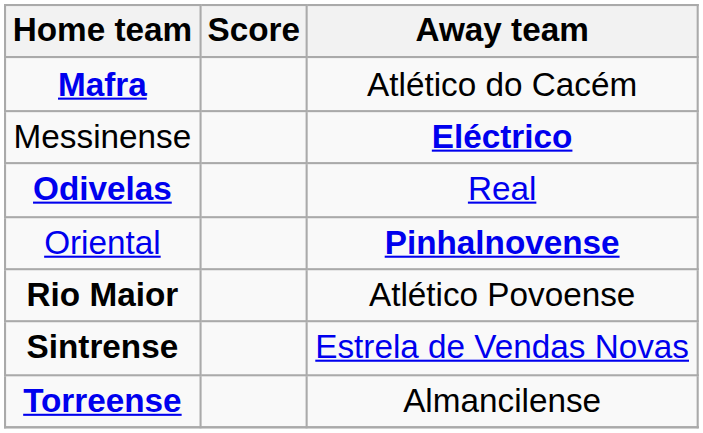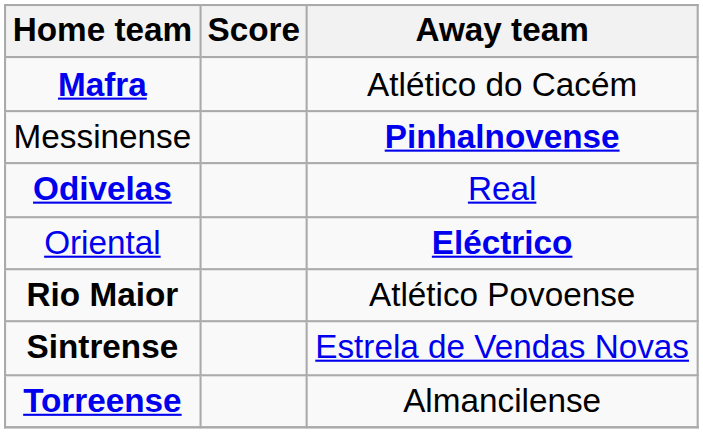 <table class="wikitable" style="text-align: center">
 <tr>
 <th>Home team</th>
 <th>Score</th>
 <th>Away team</th>
 </tr>
 <tr>
 <td><strong><a href='#'>Mafra</a></strong> </td>
 <td></td>
 <td>Atlético do Cacém </td>
 </tr>
 <tr>
 <td>Messinense </td>
 <td></td>
-<td><strong><a href='#'>Eléctrico</a></strong> </td>
+<td><strong><a href='#'>Pinhalnovense</a></strong> </td>
 </tr>
 <tr>
 <td><strong><a href='#'>Odivelas</a></strong> </td>
 <td></td>
 <td><a href='#'>Real</a> </td>
 </tr>
 <tr>
 <td><a href='#'>Oriental</a> </td>
 <td></td>
-<td><strong><a href='#'>Pinhalnovense</a></strong> </td>
+<td><strong><a href='#'>Eléctrico</a></strong> </td>
 </tr>
 <tr>
 <td><strong>Rio Maior</strong> </td>
 <td></td>
 <td>Atlético Povoense </td>
 </tr>
 <tr>
 <td><strong>Sintrense</strong> </td>
 <td></td>
 <td><a href='#'>Estrela de Vendas Novas</a> </td>
 </tr>
 <tr>
 <td><strong><a href='#'>Torreense</a></strong> </td>
 <td></td>
 <td>Almancilense </td>
 </tr>
 <tr>
 </tr>
 </table>
